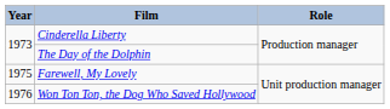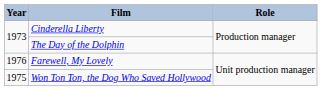 <table class="wikitable" style="font-size:95%;">
 <tr>
 <th style="background:#B0C4DE;">Year</th>
 <th style="background:#B0C4DE;">Film</th>
 <th style="background:#B0C4DE;">Role</th>
 </tr>
 <tr>
 <td rowspan=2>1973</td>
 <td><em><a href='#'>Cinderella Liberty</a></em></td>
 <td rowspan=2>Production manager</td>
 </tr>
 <tr>
 <td><em><a href='#'>The Day of the Dolphin</a></em></td>
 </tr>
 <tr>
-<td>1975</td>
+<td>1976</td>
 <td><em><a href='#'>Farewell, My Lovely</a></em></td>
 <td rowspan=2>Unit production manager</td>
 </tr>
 <tr>
-<td>1976</td>
+<td>1975</td>
 <td><em><a href='#'>Won Ton Ton, the Dog Who Saved Hollywood</a></em></td>
 </tr>
 </table>
